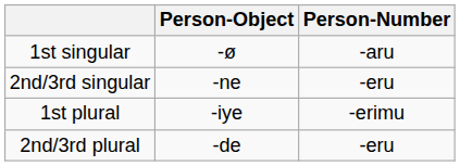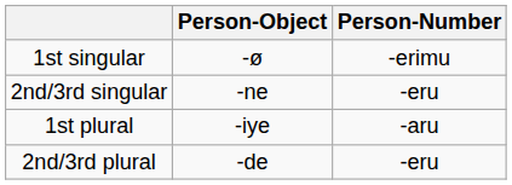 <table class="wikitable" border="1" style="text-align:center">
 <tr>
 <th></th>
 <th>Person-Object</th>
 <th>Person-Number</th>
 </tr>
 <tr>
 <td>1st singular</td>
 <td>-ø</td>
-<td>-aru</td>
+<td>-erimu</td>
 </tr>
 <tr>
 <td>2nd/3rd singular</td>
 <td>-ne</td>
 <td>-eru</td>
 </tr>
 <tr>
 <td>1st plural</td>
 <td>-iye</td>
-<td>-erimu</td>
+<td>-aru</td>
 </tr>
 <tr>
 <td>2nd/3rd plural</td>
 <td>-de</td>
 <td>-eru</td>
 </tr>
 </table>
